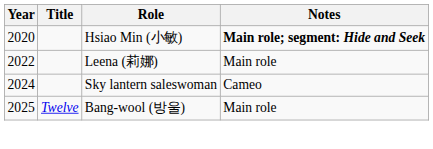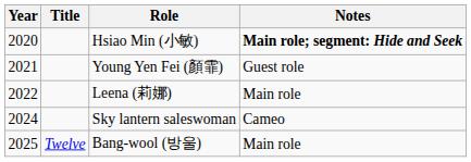 <table class="wikitable">
 <tr>
 <th>Year</th>
 <th>Title</th>
 <th>Role</th>
 <th>Notes</th>
 </tr>
 <tr>
 <td>2020</td>
 <td><em></em></td>
 <td>Hsiao Min (小敏)</td>
 <td><strong>Main role; segment: <em>Hide and Seek</em></strong></td>
+</tr>
+<tr>
+<td>2021</td>
+<td><em></em></td>
+<td>Young Yen Fei (顏霏)</td>
+<td>Guest role</td>
 </tr>
 <tr>
 <td>2022</td>
 <td><em></em></td>
 <td>Leena (莉娜)</td>
 <td>Main role</td>
 </tr>
 <tr>
 <td>2024</td>
 <td><em></em></td>
 <td>Sky lantern saleswoman</td>
 <td>Cameo</td>
 </tr>
 <tr>
 <td>2025</td>
 <td><em><a href='#'>Twelve</a></em></td>
 <td>Bang-wool (방울)</td>
 <td>Main role</td>
 </tr>
 </table>
